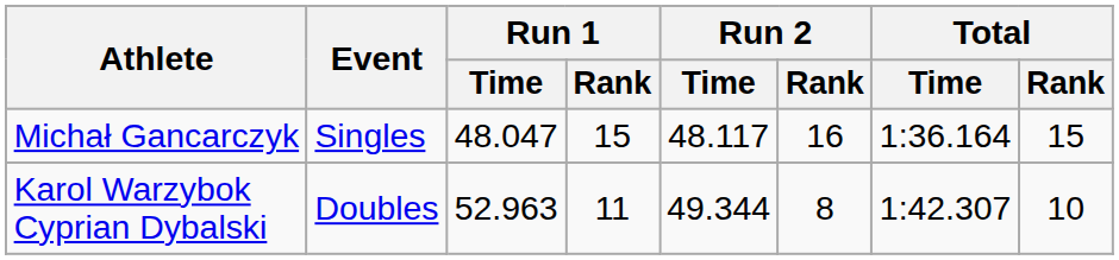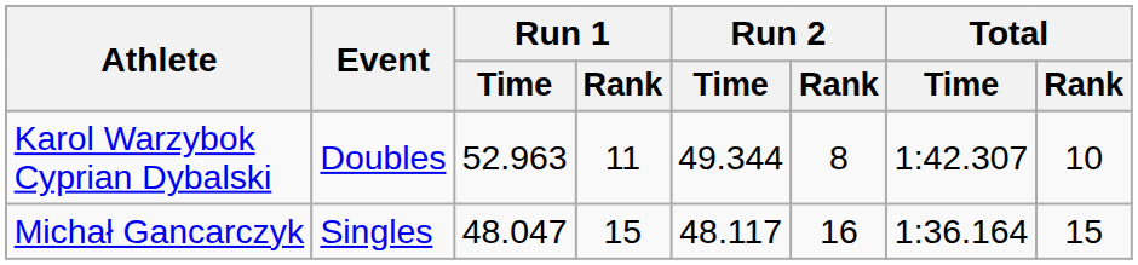 <table class="wikitable" style="font-size:90%">
 <tr>
 <th rowspan="2">Athlete</th>
 <th rowspan="2">Event</th>
 <th colspan="2">Run 1</th>
 <th colspan="2">Run 2</th>
 <th colspan="2">Total</th>
 </tr>
 <tr style="font-size:95%">
 <th>Time</th>
 <th>Rank</th>
 <th>Time</th>
 <th>Rank</th>
 <th>Time</th>
 <th>Rank</th>
 </tr>
 <tr align="center">
+<td align="left"><a href='#'>Karol Warzybok</a><br><a href='#'>Cyprian Dybalski</a></td>
+<td align="left"><a href='#'>Doubles</a></td>
+<td>52.963</td>
+<td>11</td>
+<td>49.344</td>
+<td>8</td>
+<td>1:42.307</td>
+<td>10</td>
+</tr>
+<tr align="center">
 <td align="left"><a href='#'>Michał Gancarczyk</a></td>
 <td align="left"><a href='#'>Singles</a></td>
 <td>48.047</td>
 <td>15</td>
 <td>48.117</td>
 <td>16</td>
 <td>1:36.164</td>
 <td>15</td>
 </tr>
-<tr align="center">
-<td align="left"><a href='#'>Karol Warzybok</a><br><a href='#'>Cyprian Dybalski</a></td>
-<td align="left"><a href='#'>Doubles</a></td>
-<td>52.963</td>
-<td>11</td>
-<td>49.344</td>
-<td>8</td>
-<td>1:42.307</td>
-<td>10</td>
-</tr>
 </table>
